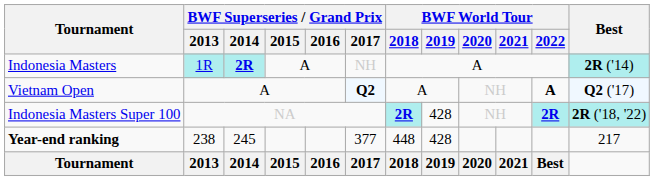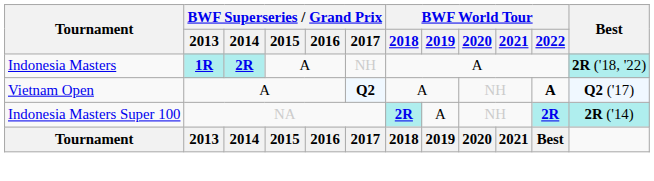 <table style='font-size: 90%; text-align:center;' class='wikitable'>
 <tr>
 <th rowspan="2">Tournament</th>
 <th colspan="5"><strong><a href='#'>BWF Superseries</a> / <a href='#'>Grand Prix</a></strong></th>
 <th colspan="5"><strong><a href='#'>BWF World Tour</a></strong></th>
 <th rowspan="2">Best</th>
 </tr>
 <tr>
 <th>2013</th>
 <th>2014</th>
 <th>2015</th>
 <th>2016</th>
 <th>2017</th>
 <th><a href='#'>2018</a></th>
 <th><a href='#'>2019</a></th>
 <th><a href='#'>2020</a></th>
 <th><a href='#'>2021</a></th>
 <th><a href='#'>2022</a></th>
 </tr>
 <tr>
 <td align=left><a href='#'>Indonesia Masters</a></td>
-<td bgcolor=AFEEEE><a href='#'>1R</a></td>
+<td bgcolor=AFEEEE><strong><a href='#'>1R</a></strong></td>
 <td bgcolor=AFEEEE><a href='#'><strong>2R</strong></a></td>
 <td colspan="2">A</td>
 <td style=color:#ccc>NH</td>
 <td colspan="5">A</td>
-<td bgcolor=AFEEEE><strong>2R</strong> ('14)</td>
+<td bgcolor=AFEEEE><strong>2R</strong> ('18, '22)</td>
 </tr>
 <tr>
 <td align=left><a href='#'>Vietnam Open</a></td>
 <td colspan="4">A</td>
 <td 2017; bgcolor=F0F8FF><strong>Q2</strong></td>
 <td colspan="2">A</td>
 <td colspan="2" style=color:#ccc>NH</td>
 <td><strong>A</strong></td>
 <td bgcolor=F0F8FF><strong>Q2</strong> ('17)</td>
 </tr>
 <tr>
 <td align=left><a href='#'>Indonesia Masters Super 100</a></td>
 <td colspan="5" style=color:#ccc>NA</td>
 <td bgcolor=AFEEEE><a href='#'><strong>2R</strong></a></td>
-<td>428</td>
+<td>A</td>
 <td colspan="2" style=color:#ccc>NH</td>
 <td bgcolor=AFEEEE><strong><a href='#'>2R</a></strong></td>
-<td bgcolor=AFEEEE><strong>2R</strong> ('18, '22)</td>
-</tr>
-<tr>
-<td align=left><strong>Year-end ranking</strong></td>
-<td>238</td>
-<td>245</td>
-<td></td>
-<td></td>
-<td>377</td>
-<td>448</td>
-<td>428</td>
-<td></td>
-<td></td>
-<td></td>
-<td>217</td>
+<td bgcolor=AFEEEE><strong>2R</strong> ('14)</td>
 </tr>
 <tr>
 <th>Tournament</th>
 <th>2013</th>
 <th>2014</th>
 <th>2015</th>
 <th>2016</th>
 <th>2017</th>
 <th>2018</th>
 <th>2019</th>
 <th>2020</th>
 <th>2021</th>
 <th>Best</th>
 </tr>
 </table>
